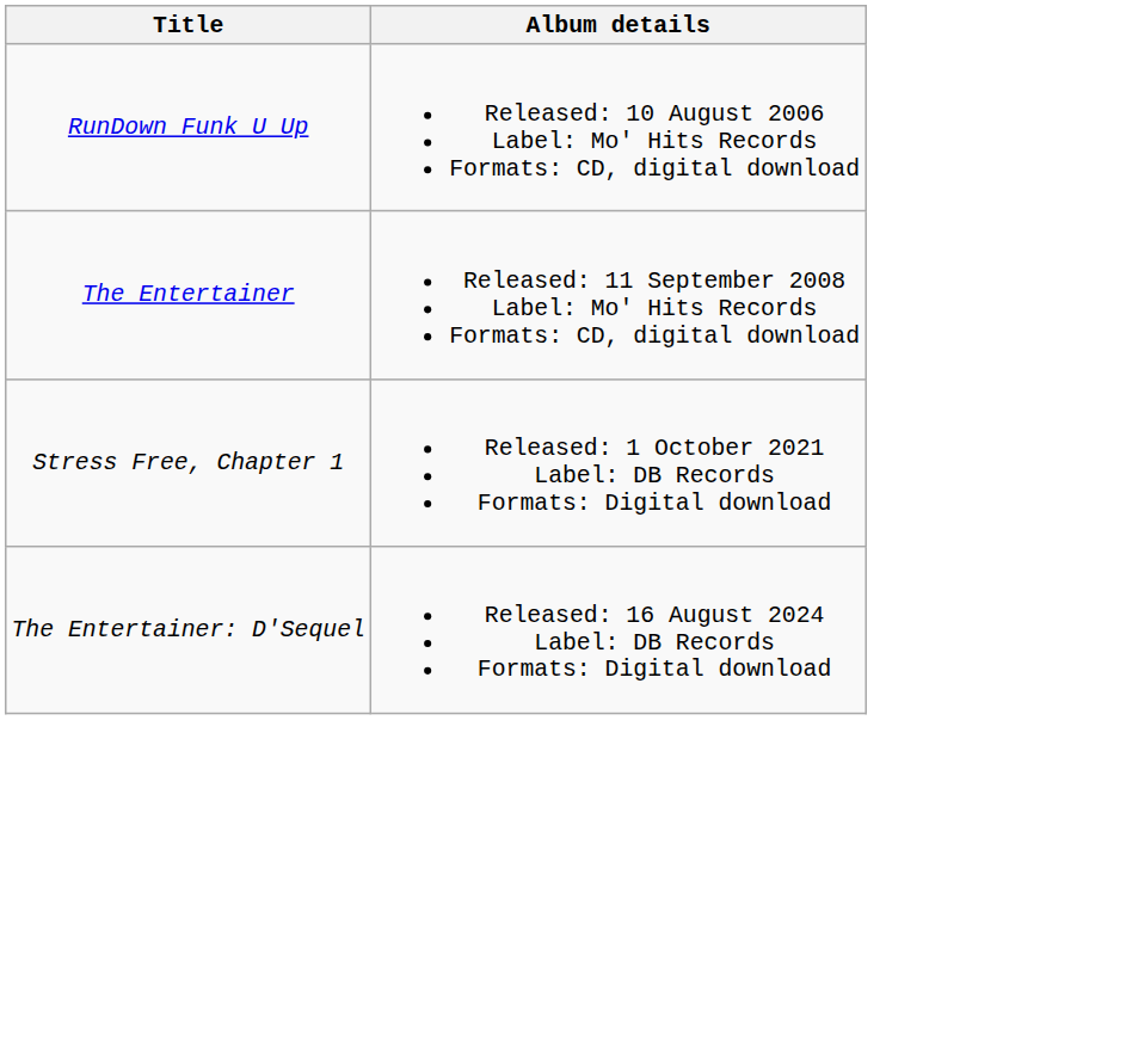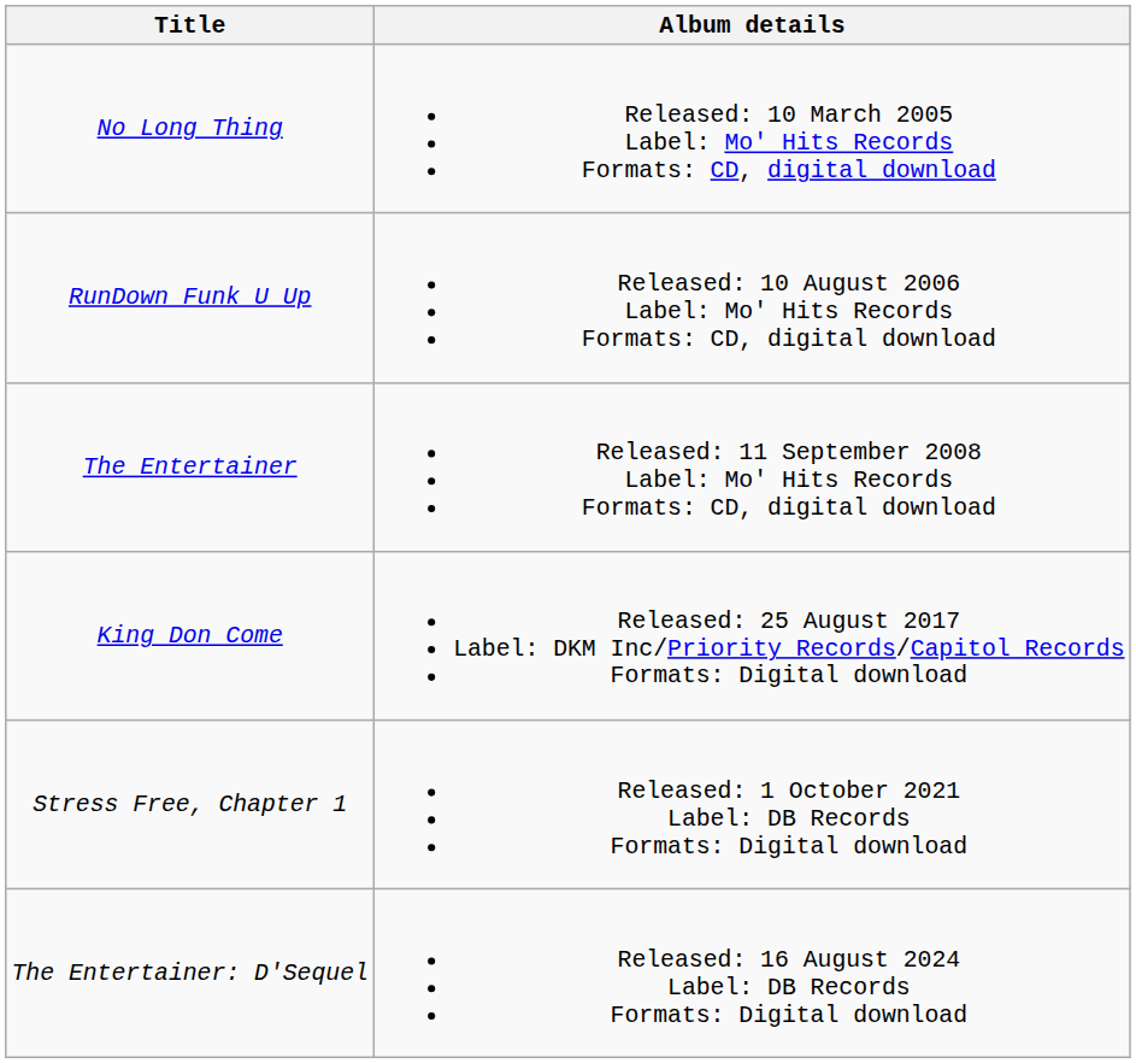 <table class="wikitable plainrowheaders" style="text-align:center;">
 <tr>
 <th scope="col">Title</th>
 <th scope="col">Album details</th>
+</tr>
+<tr>
+<td scope="row"><em><a href='#'>No Long Thing</a></em></td>
+<td><br><ul><li>Released: 10 March 2005</li><li>Label: <a href='#'>Mo' Hits Records</a></li><li>Formats: <a href='#'>CD</a>, <a href='#'>digital download</a></li></ul></td>
 </tr>
 <tr>
 <td scope="row"><em><a href='#'>RunDown Funk U Up</a></em></td>
 <td><br><ul><li>Released: 10 August 2006</li><li>Label: Mo' Hits Records</li><li>Formats: CD, digital download</li></ul></td>
 </tr>
 <tr>
 <td scope="row"><em><a href='#'>The Entertainer</a></em></td>
 <td><br><ul><li>Released: 11 September 2008</li><li>Label: Mo' Hits Records</li><li>Formats: CD, digital download</li></ul></td>
 </tr>
 <tr>
+<td><em><a href='#'>King Don Come</a></em></td>
+<td><br><ul><li>Released: 25 August 2017</li><li>Label: DKM Inc/<a href='#'>Priority Records</a>/<a href='#'>Capitol Records</a></li><li>Formats: Digital download</li></ul></td>
+</tr>
+<tr>
 <td><em>Stress Free, Chapter 1</em></td>
 <td><br><ul><li>Released: 1 October 2021</li><li>Label: DB Records</li><li>Formats: Digital download</li></ul></td>
 </tr>
 <tr>
 <td><em>The Entertainer: D'Sequel</em></td>
 <td><br><ul><li>Released: 16 August 2024</li><li>Label: DB Records</li><li>Formats: Digital download</li></ul></td>
 </tr>
 </table>
